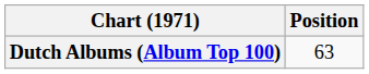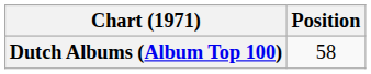 <table class="wikitable plainrowheaders" style="text-align:center">
 <tr>
 <th scope="col">Chart (1971)</th>
 <th scope="col">Position</th>
 </tr>
 <tr>
 <th scope="row">Dutch Albums (<a href='#'>Album Top 100</a>)</th>
-<td>63</td>
+<td>58</td>
 </tr>
 </table>
